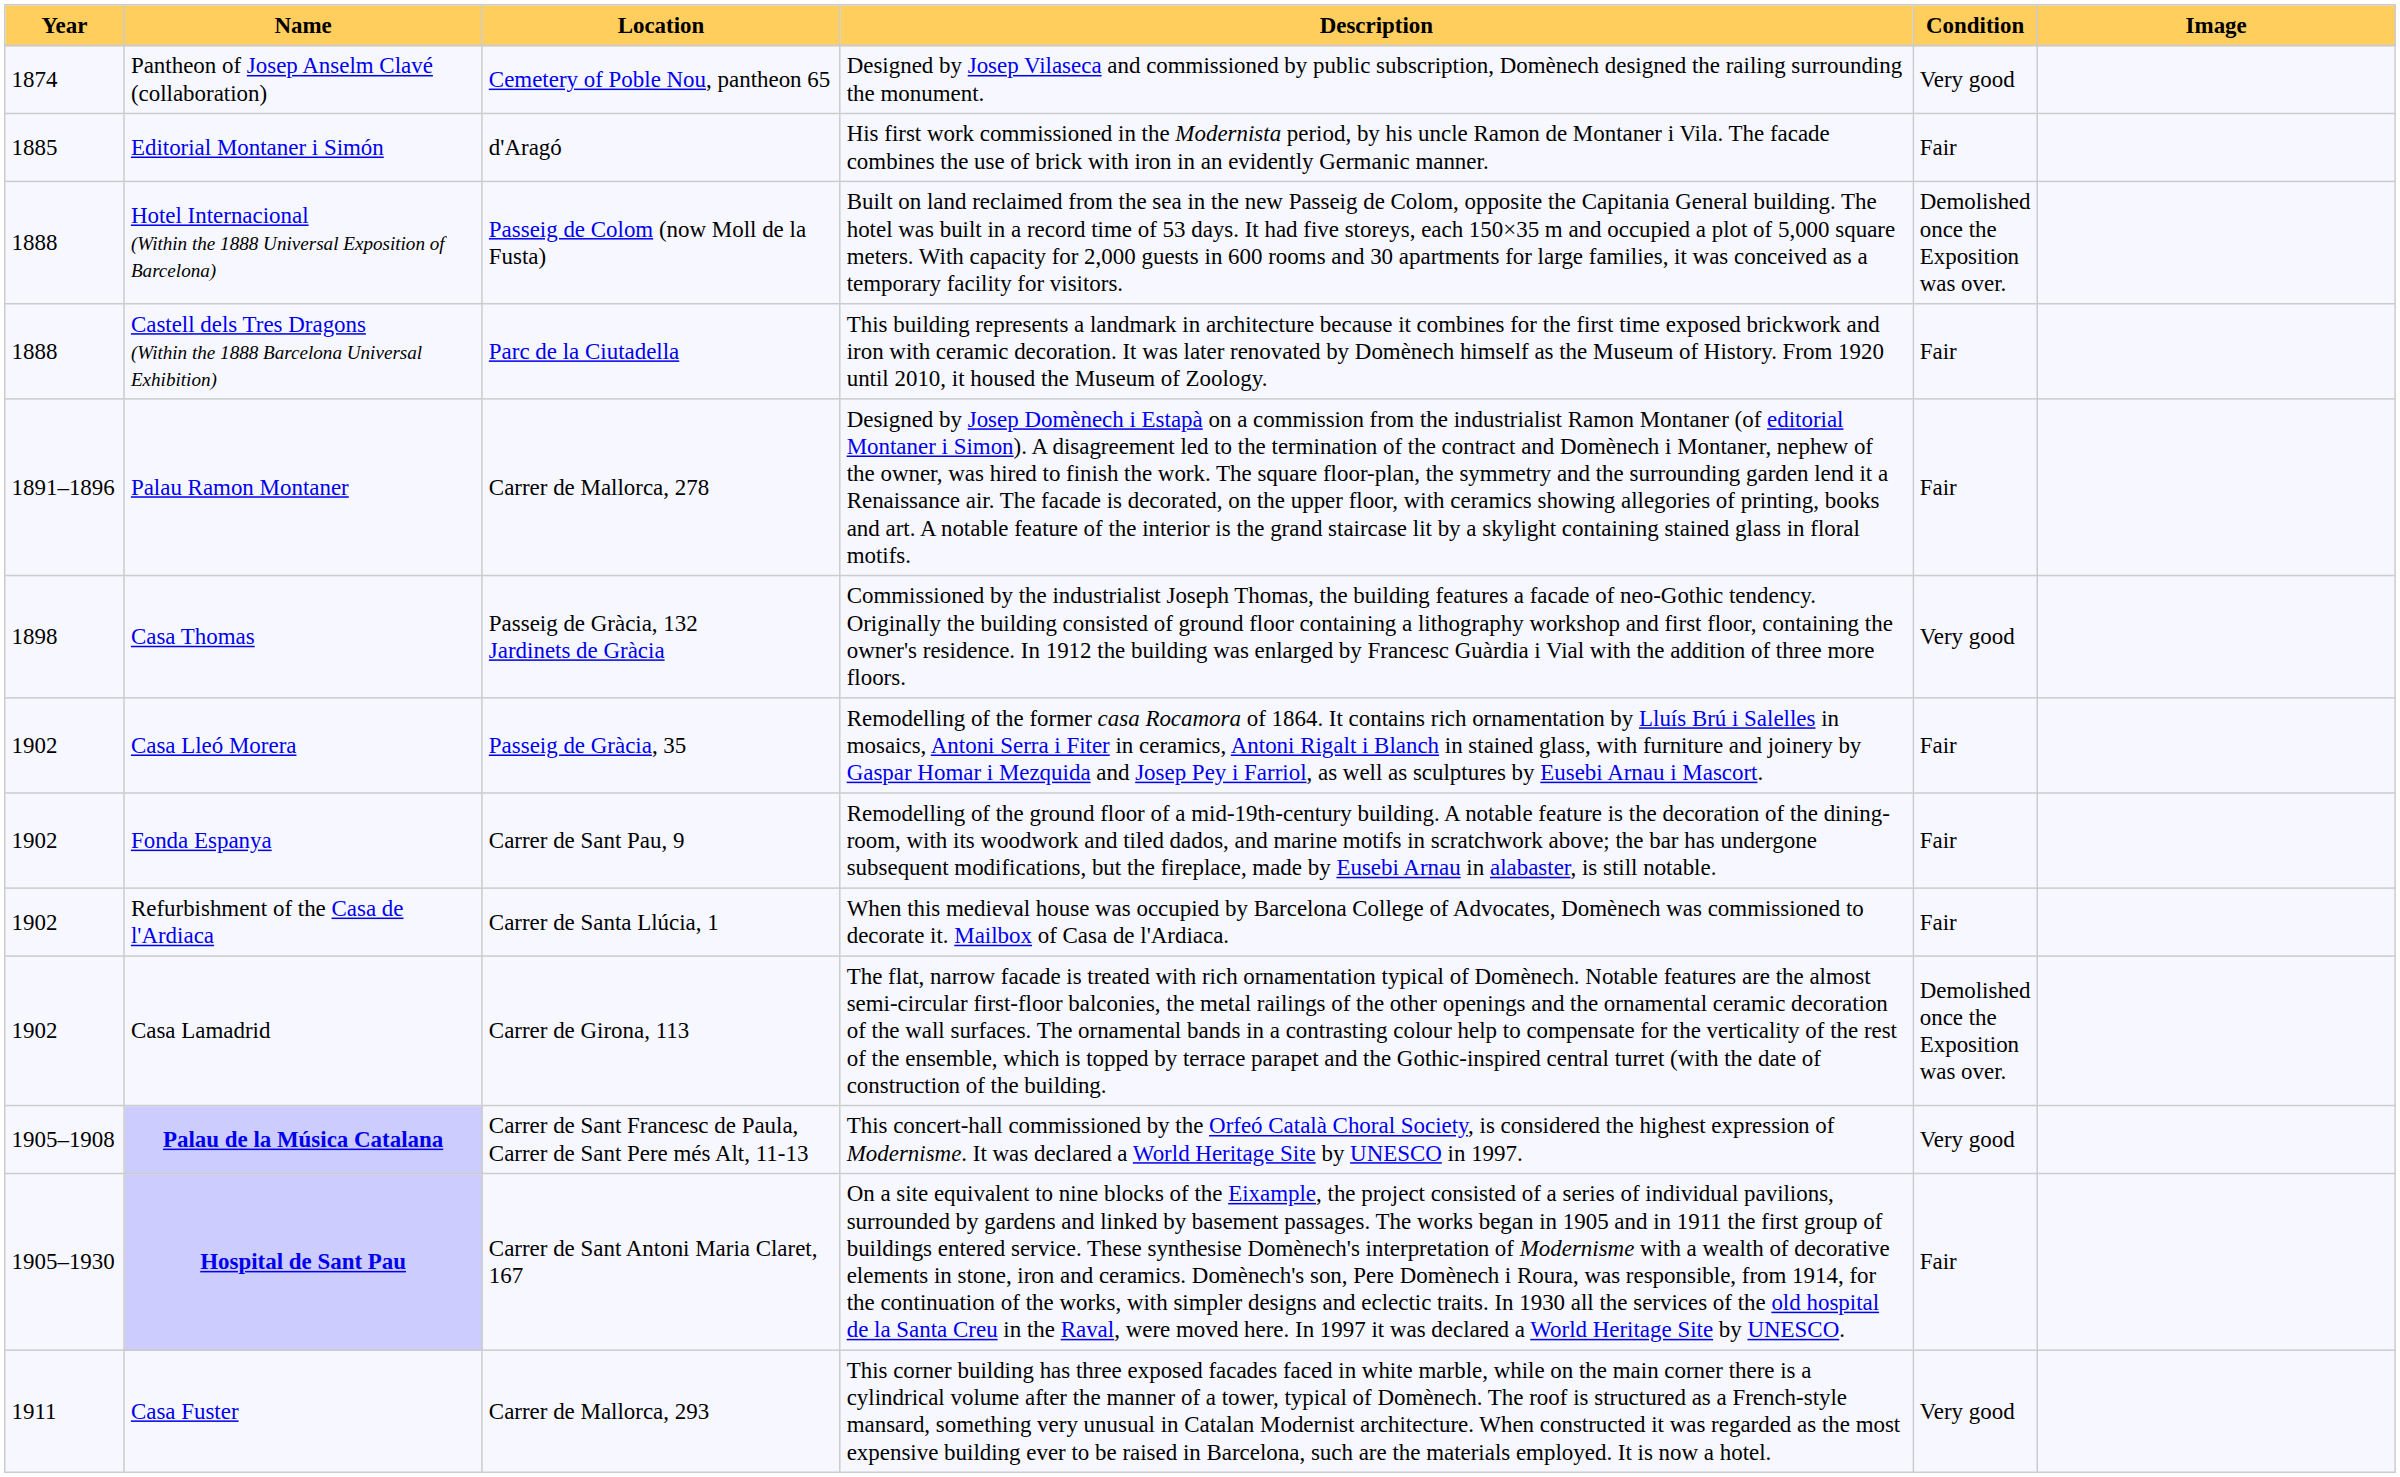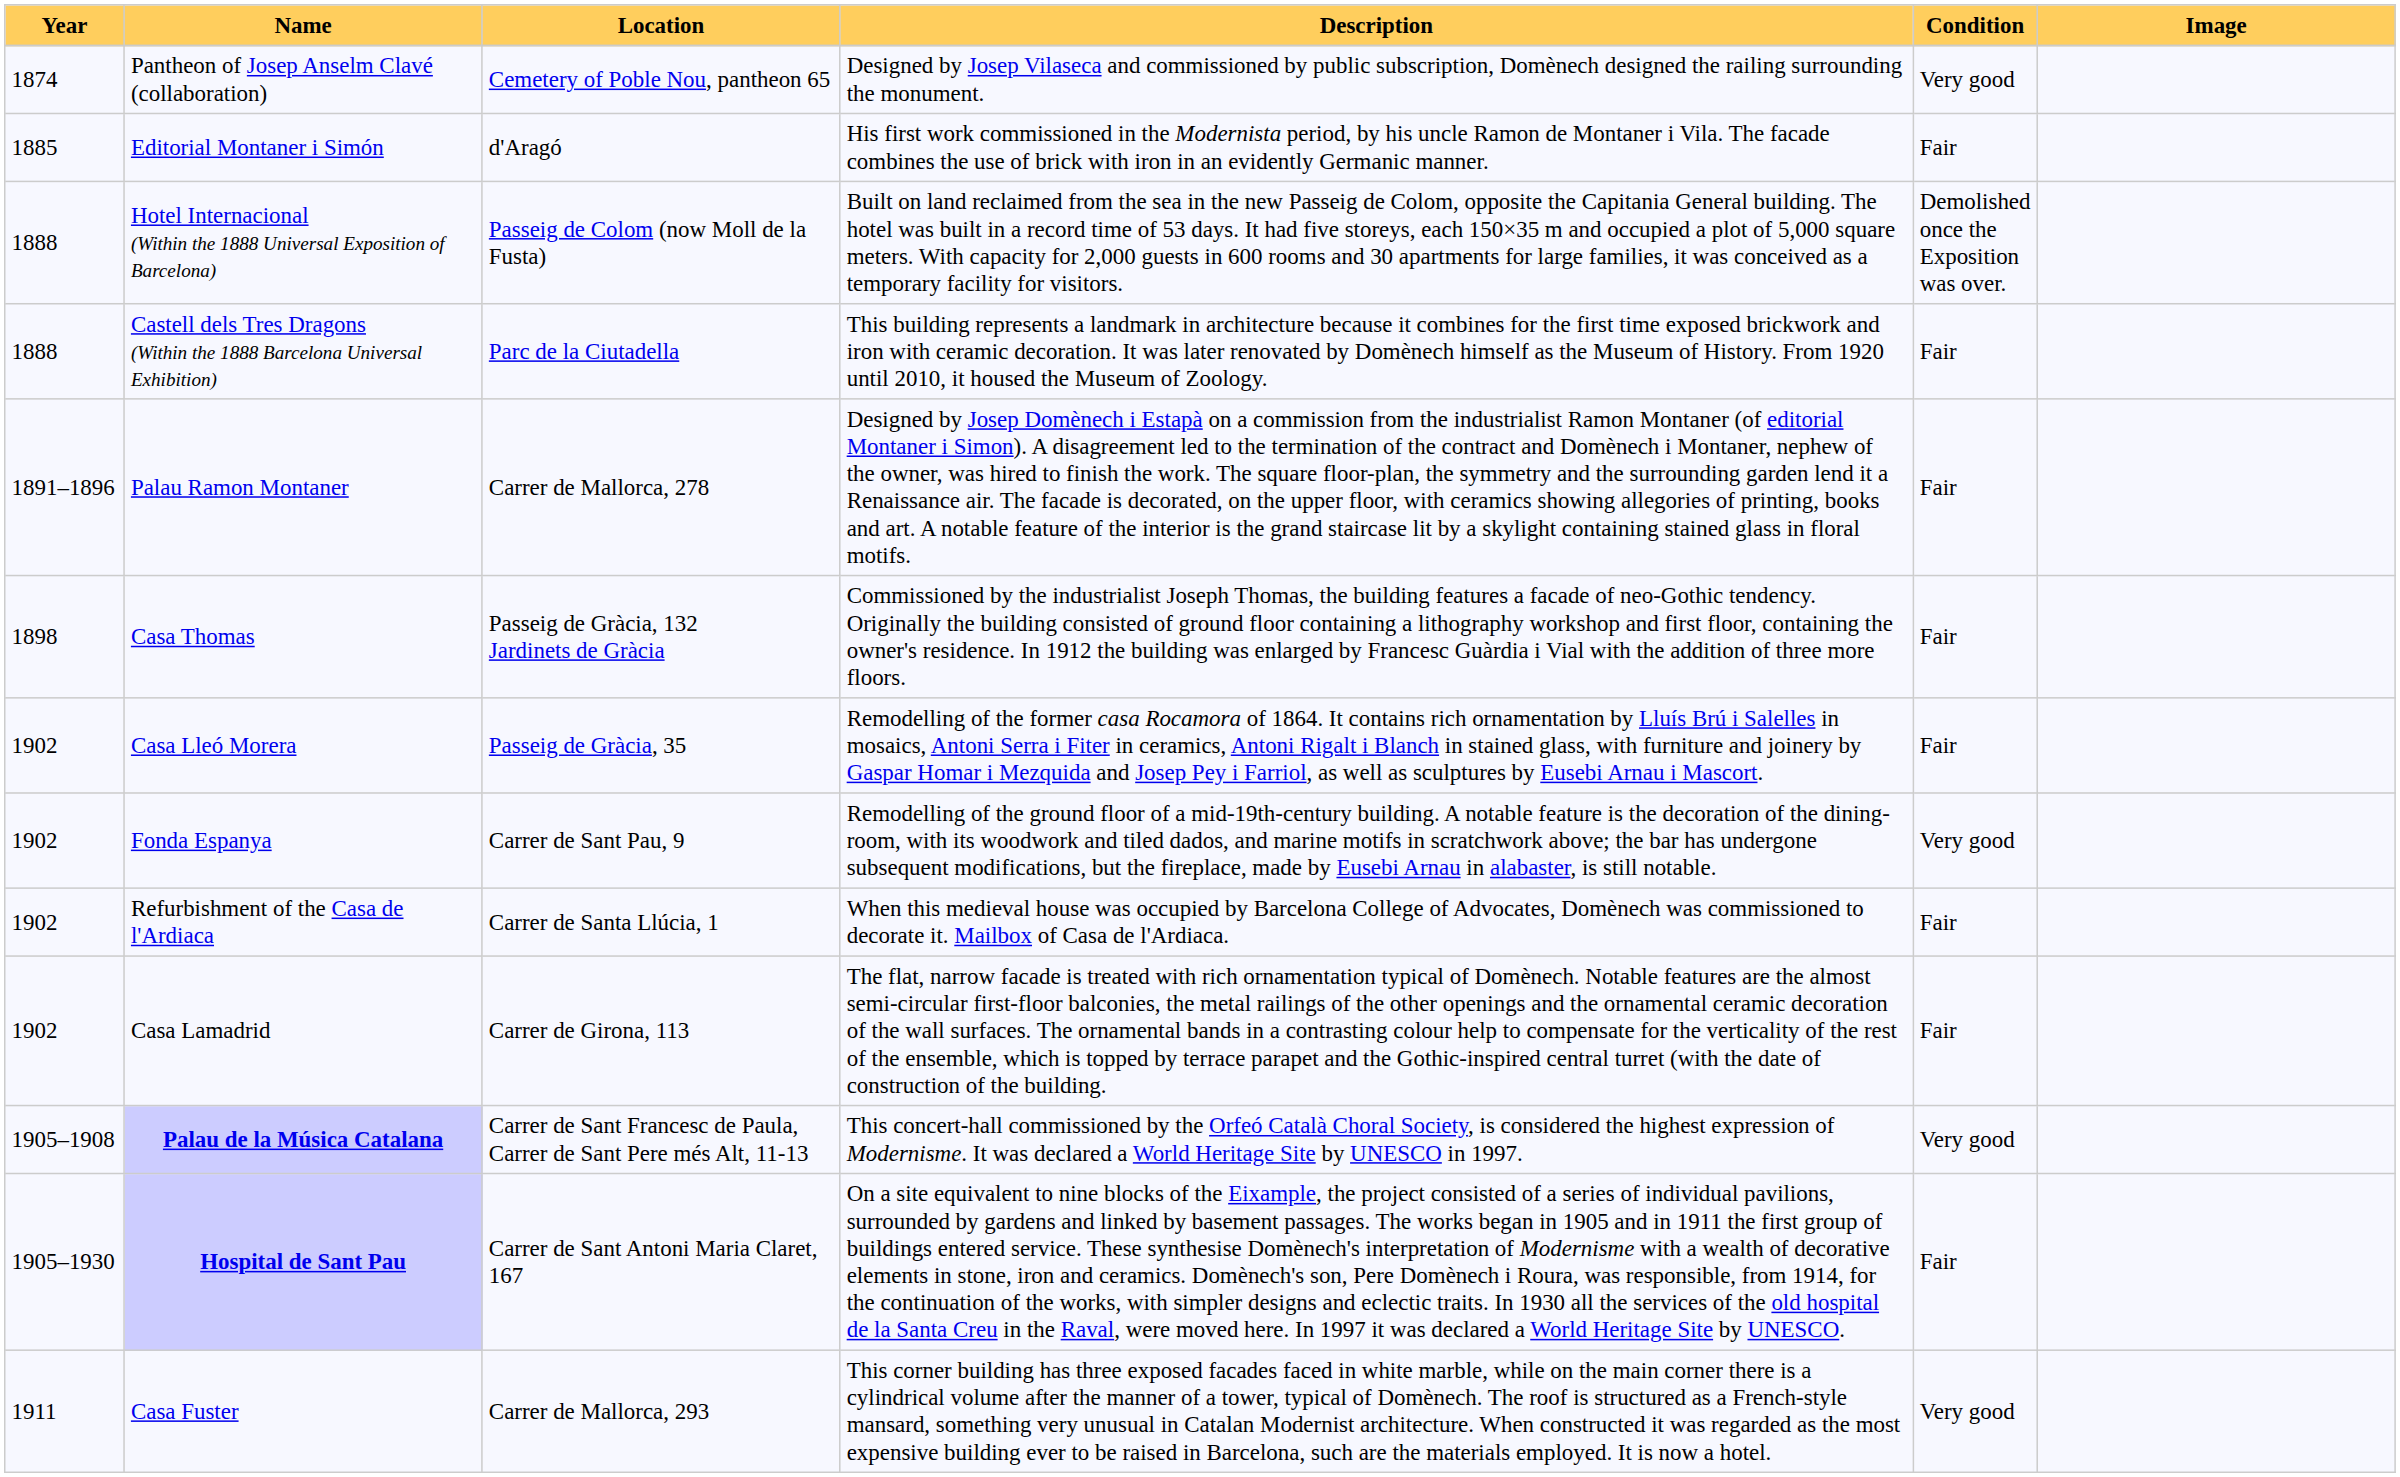 <table bgcolor="#f7f8ff" cellpadding="4" cellspacing="0" border="1" style="font-size: 95%; border: #cccccc solid 1px; border-collapse: collapse;">
 <tr>
 <th width="5%" style="background:#ffce5d;">Year</th>
 <th width="15%" style="background:#ffce5d;">Name</th>
 <th width="15%" style="background:#ffce5d;">Location</th>
 <th width="45%" style="background:#ffce5d;">Description</th>
 <th width="5%" style="background:#ffce5d;">Condition</th>
 <th width="15%" style="background:#ffce5d;">Image</th>
 </tr>
 <tr ---->
 </tr>
 <tr>
 <td>1874</td>
 <td>Pantheon of <a href='#'>Josep Anselm Clavé</a> (collaboration)</td>
 <td><a href='#'>Cemetery of Poble Nou</a>, pantheon 65</td>
 <td>Designed by <a href='#'>Josep Vilaseca</a> and commissioned by public subscription, Domènech designed the railing surrounding the monument.</td>
 <td>Very good</td>
 <td></td>
 </tr>
 <tr>
 <td>1885</td>
 <td><a href='#'>Editorial Montaner i Simón</a></td>
 <td> d'Aragó</td>
 <td>His first work commissioned in the <em>Modernista</em> period, by his uncle Ramon de Montaner i Vila. The facade combines the use of brick with iron in an evidently Germanic manner.</td>
 <td>Fair</td>
 <td></td>
 </tr>
 <tr>
 <td>1888</td>
 <td><a href='#'>Hotel Internacional</a><br><small><em>(Within the 1888 Universal Exposition of Barcelona)</em></small></td>
 <td><a href='#'>Passeig de Colom</a> (now Moll de la Fusta)</td>
 <td>Built on land reclaimed from the sea in the new Passeig de Colom, opposite the  Capitania General building. The hotel was built in a record time of 53 days. It had five storeys, each 150×35 m and occupied a plot of 5,000 square meters. With capacity for 2,000 guests in 600 rooms and 30 apartments for large families, it was conceived as a temporary facility for visitors.</td>
 <td>Demolished once the  Exposition was over.</td>
 <td></td>
 </tr>
 <tr>
 <td>1888</td>
 <td><a href='#'>Castell dels Tres Dragons</a><br><small><em>(Within the 1888 Barcelona Universal Exhibition)</em></small></td>
 <td><a href='#'>Parc de la Ciutadella</a></td>
 <td>This building represents a landmark in architecture because it combines for the first time exposed brickwork and iron with ceramic decoration. It was later renovated by Domènech  himself as the Museum of History. From 1920 until 2010, it housed the Museum of Zoology.</td>
 <td>Fair</td>
 <td></td>
 </tr>
 <tr>
 <td>1891–1896</td>
 <td><a href='#'>Palau Ramon Montaner</a></td>
 <td>Carrer de Mallorca, 278</td>
 <td>Designed by <a href='#'>Josep Domènech i Estapà</a> on a commission from the industrialist Ramon Montaner (of <a href='#'>editorial Montaner i Simon</a>). A disagreement led to the termination of the contract and Domènech i Montaner, nephew of the owner, was hired to finish the work. The square floor-plan, the symmetry and the surrounding garden  lend it a Renaissance air. The facade is decorated, on the upper floor, with ceramics showing allegories of printing, books and art. A notable feature of the interior is the grand staircase lit by a skylight containing stained glass in floral motifs.</td>
 <td>Fair</td>
 <td></td>
 </tr>
 <tr>
 <td>1898</td>
 <td><a href='#'>Casa Thomas</a></td>
 <td>Passeig de Gràcia, 132<br><a href='#'>Jardinets de Gràcia</a></td>
 <td>Commissioned by the industrialist Joseph Thomas, the building features a facade of neo-Gothic tendency. Originally the building consisted of ground floor containing a lithography workshop and first floor, containing the owner's residence. In 1912 the building was enlarged by Francesc Guàrdia i Vial with the addition of three more floors.</td>
-<td>Very good</td>
+<td>Fair</td>
 <td></td>
 </tr>
 <tr>
 <td>1902</td>
 <td><a href='#'>Casa Lleó Morera</a></td>
 <td><a href='#'>Passeig de Gràcia</a>, 35</td>
 <td>Remodelling of the former <em>casa Rocamora</em> of 1864. It contains rich ornamentation by <a href='#'>Lluís Brú i Salelles</a> in mosaics, <a href='#'>Antoni Serra i Fiter</a> in ceramics, <a href='#'>Antoni Rigalt i Blanch</a> in stained glass, with furniture and joinery by <a href='#'>Gaspar Homar i Mezquida</a> and <a href='#'>Josep Pey i Farriol</a>, as well as sculptures by  <a href='#'>Eusebi Arnau i Mascort</a>.</td>
 <td>Fair</td>
 <td></td>
 </tr>
 <tr>
 <td>1902</td>
 <td><a href='#'>Fonda Espanya</a></td>
 <td>Carrer de Sant Pau, 9</td>
 <td>Remodelling of the ground floor of a mid-19th-century building. A notable feature is the decoration of the dining-room, with its woodwork and tiled dados, and marine motifs in scratchwork above; the bar has undergone subsequent modifications, but the fireplace, made by <a href='#'>Eusebi Arnau</a> in <a href='#'>alabaster</a>, is still notable.</td>
-<td>Fair</td>
+<td>Very good</td>
 <td></td>
 </tr>
 <tr>
 <td>1902</td>
 <td>Refurbishment of the <a href='#'>Casa de l'Ardiaca</a></td>
 <td>Carrer de Santa Llúcia, 1</td>
 <td>When this medieval house was occupied by Barcelona College of Advocates, Domènech was commissioned to decorate it. <a href='#'>Mailbox</a> of Casa de l'Ardiaca.</td>
 <td>Fair</td>
 <td></td>
 </tr>
 <tr>
 <td>1902</td>
 <td>Casa Lamadrid</td>
 <td>Carrer de Girona, 113</td>
 <td>The flat, narrow facade is treated with rich ornamentation typical of Domènech. Notable features are the almost semi-circular first-floor balconies, the metal railings of the other openings  and the ornamental ceramic decoration of the wall surfaces. The ornamental bands in a contrasting colour help to compensate for the verticality of the rest of the ensemble, which is topped by terrace parapet and the Gothic-inspired central turret (with the date of construction of the building.</td>
-<td>Demolished once the  Exposition was over.</td>
+<td>Fair</td>
 <td></td>
 </tr>
 <tr>
 <td>1905–1908</td>
 <th style="background:#ccccff;"><a href='#'>Palau de la Música Catalana</a> <br></th>
 <td>Carrer de Sant Francesc de Paula, Carrer de Sant Pere més Alt, 11-13</td>
 <td>This concert-hall commissioned by the <a href='#'>Orfeó Català Choral Society</a>, is considered the highest expression of <em>Modernisme</em>. It was declared a <a href='#'>World Heritage Site</a> by <a href='#'>UNESCO</a> in 1997.</td>
 <td>Very good</td>
 <td></td>
 </tr>
 <tr>
 <td>1905–1930</td>
 <th style="background:#ccccff;"><a href='#'>Hospital de Sant Pau</a> <br></th>
 <td>Carrer de Sant Antoni Maria Claret, 167</td>
 <td>On a site equivalent to nine blocks of the <a href='#'>Eixample</a>, the project consisted of a series of individual pavilions, surrounded by gardens and linked by basement passages. The works began in 1905 and in 1911 the first group of buildings entered service. These synthesise Domènech's interpretation of <em>Modernisme</em> with a wealth of decorative elements in stone, iron and ceramics. Domènech's son, Pere Domènech i Roura, was responsible, from 1914, for the continuation of the works, with simpler designs and eclectic traits. In 1930 all the services of the <a href='#'>old hospital de la Santa Creu</a> in the <a href='#'>Raval</a>, were moved here. In 1997 it was declared a <a href='#'>World Heritage Site</a> by <a href='#'>UNESCO</a>. <br></td>
 <td>Fair</td>
 <td> <br> <br></td>
 </tr>
 <tr>
 <td>1911</td>
 <td><a href='#'>Casa Fuster</a></td>
 <td>Carrer de Mallorca, 293</td>
 <td>This corner building has three exposed facades faced in white marble, while on the main corner there is a cylindrical volume after the manner of a tower, typical of  Domènech. The roof is structured as a French-style mansard, something very unusual in Catalan Modernist architecture. When constructed it was regarded as the most expensive building ever to be raised in  Barcelona, such are the materials employed. It is now a hotel.</td>
 <td>Very good</td>
 <td></td>
 </tr>
 <tr>
 </tr>
 </table>
